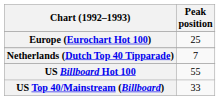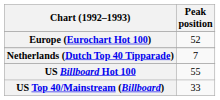 <table class="wikitable sortable plainrowheaders" style="text-align:center">
 <tr>
 <th>Chart (1992–1993)</th>
 <th>Peak<br>position</th>
 </tr>
 <tr>
 </tr>
 <tr>
 </tr>
 <tr>
 </tr>
 <tr>
 <th scope="row">Europe (<a href='#'>Eurochart Hot 100</a>)</th>
-<td>25</td>
+<td>52</td>
 </tr>
 <tr>
 </tr>
 <tr>
 </tr>
 <tr>
 <th scope="row">Netherlands (<a href='#'>Dutch Top 40 Tipparade</a>)</th>
 <td>7</td>
 </tr>
 <tr>
 </tr>
 <tr>
 </tr>
 <tr>
 </tr>
 <tr>
 </tr>
 <tr>
 </tr>
 <tr>
 <th scope="row">US <a href='#'><em>Billboard</em> Hot 100</a></th>
 <td>55</td>
 </tr>
 <tr>
 <th scope="row">US <a href='#'>Top 40/Mainstream</a> (<em><a href='#'>Billboard</a></em>)</th>
 <td>33</td>
 </tr>
 </table>
